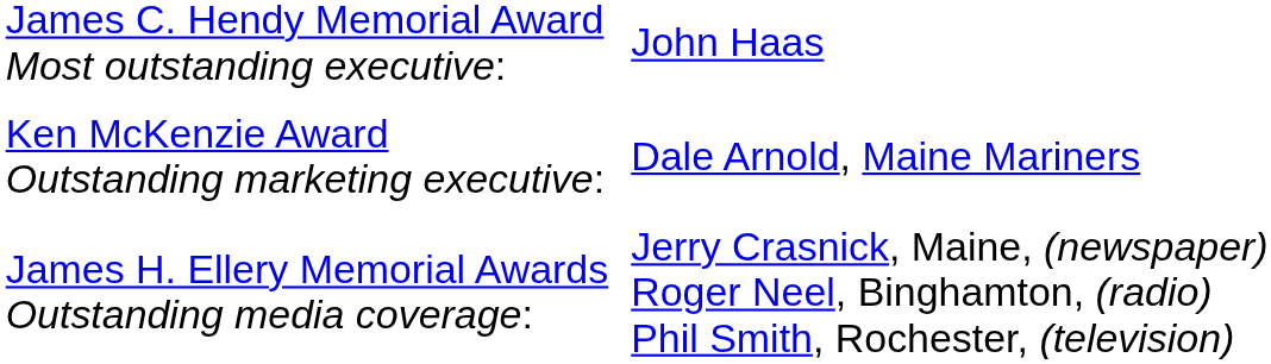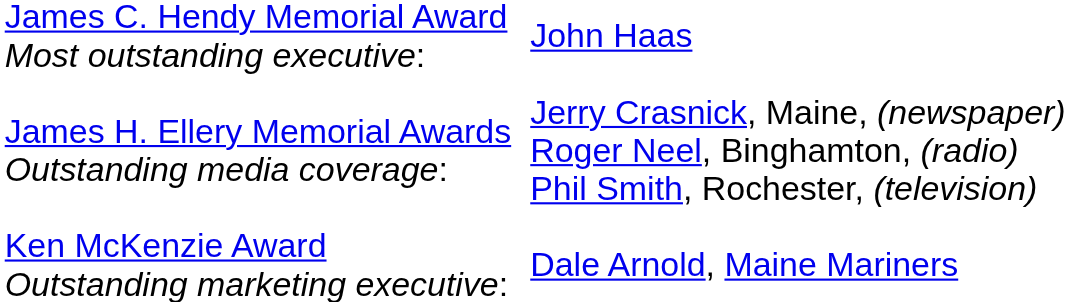 <table cellpadding="3" cellspacing="3">
 <tr>
 <td><a href='#'>James C. Hendy Memorial Award</a><br><em>Most outstanding executive</em>:</td>
 <td><a href='#'>John Haas</a></td>
 </tr>
 <tr>
+<td><a href='#'>James H. Ellery Memorial Awards</a> <br><em>Outstanding media coverage</em>:</td>
+<td><a href='#'>Jerry Crasnick</a>, Maine, <em>(newspaper)</em><br><a href='#'>Roger Neel</a>, Binghamton, <em>(radio)</em><br><a href='#'>Phil Smith</a>, Rochester, <em>(television)</em></td>
+</tr>
+<tr>
 <td><a href='#'>Ken McKenzie Award</a><br><em>Outstanding marketing executive</em>:</td>
 <td><a href='#'>Dale Arnold</a>, <a href='#'>Maine Mariners</a></td>
 </tr>
-<tr>
-<td><a href='#'>James H. Ellery Memorial Awards</a> <br><em>Outstanding media coverage</em>:</td>
-<td><a href='#'>Jerry Crasnick</a>, Maine, <em>(newspaper)</em><br><a href='#'>Roger Neel</a>, Binghamton, <em>(radio)</em><br><a href='#'>Phil Smith</a>, Rochester, <em>(television)</em></td>
-</tr>
 </table>
